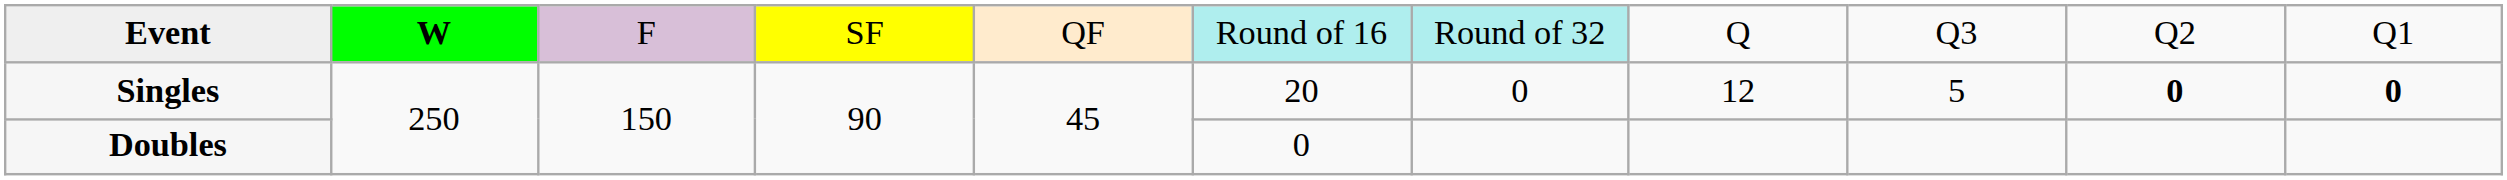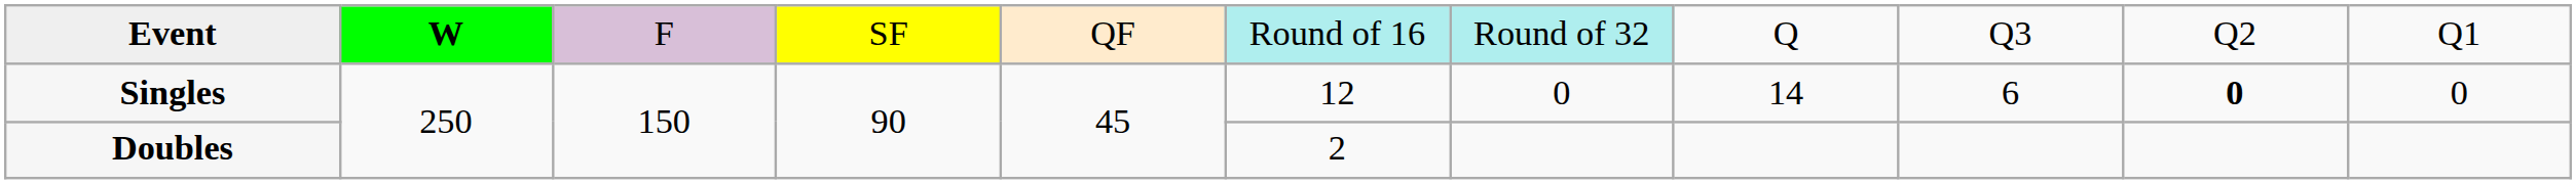 <table class=wikitable style=font-size:90%;text-align:center>
 <tr>
 <td style="width:130px; background:#efefef;"><strong>Event</strong></td>
 <td style="width:80px; background:lime;"><strong>W</strong></td>
 <td style="width:85px; background:thistle;">F</td>
 <td style="width:85px; background:#ff0;">SF</td>
 <td style="width:85px; background:#ffebcd;">QF</td>
 <td style="width:85px; background:#afeeee;">Round of 16</td>
 <td style="width:85px; background:#afeeee;">Round of 32</td>
 <td width=85>Q</td>
 <td width=85>Q3</td>
 <td width=85>Q2</td>
 <td width=85>Q1</td>
 </tr>
 <tr>
 <th style="background:#f6f6f6;">Singles</th>
 <td rowspan=2>250</td>
 <td rowspan=2>150</td>
 <td rowspan=2>90</td>
 <td rowspan=2>45</td>
-<td>20</td>
+<td>12</td>
 <td>0</td>
-<td>12</td>
-<td>5</td>
+<td>14</td>
+<td>6</td>
 <td><strong>0</strong></td>
-<td><strong>0</strong></td>
+<td>0</td>
 </tr>
 <tr>
 <th style="background:#f6f6f6;">Doubles</th>
-<td>0</td>
+<td>2</td>
 <td></td>
 <td></td>
 <td></td>
 <td></td>
 <td></td>
 </tr>
 </table>
